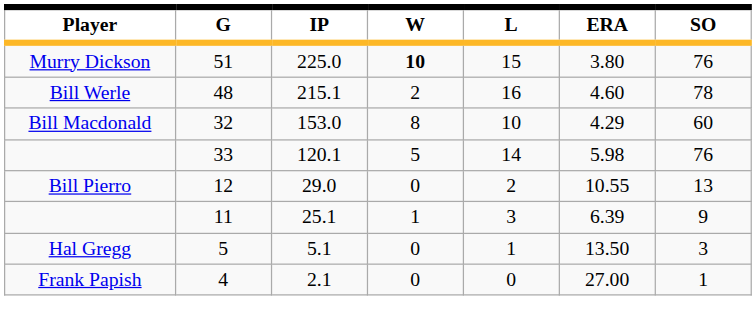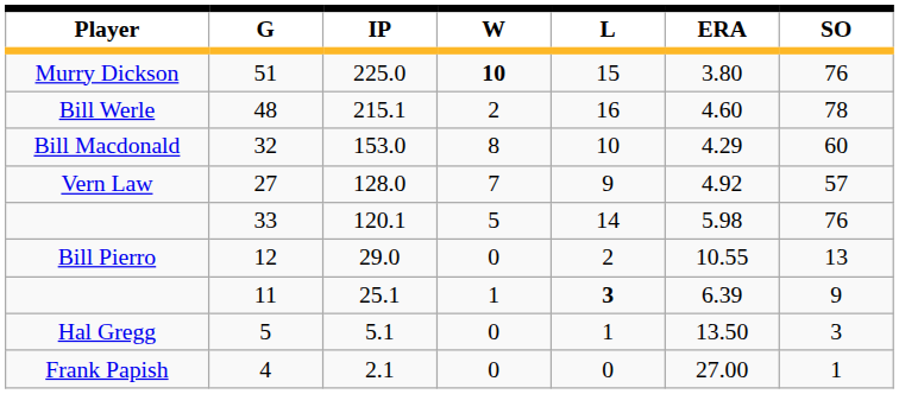 <table class="wikitable sortable">
 <tr>
 <th style="background:#FFFFFF; border-top:#000000 5px solid; border-bottom:#FDB827 5px solid;" width="16%">Player</th>
 <th style="background:#FFFFFF; border-top:#000000 5px solid; border-bottom:#FDB827 5px solid;" width="9%">G</th>
 <th style="background:#FFFFFF; border-top:#000000 5px solid; border-bottom:#FDB827 5px solid;" width="9%">IP</th>
 <th style="background:#FFFFFF; border-top:#000000 5px solid; border-bottom:#FDB827 5px solid;" width="9%">W</th>
 <th style="background:#FFFFFF; border-top:#000000 5px solid; border-bottom:#FDB827 5px solid;" width="9%">L</th>
 <th style="background:#FFFFFF; border-top:#000000 5px solid; border-bottom:#FDB827 5px solid;" width="9%">ERA</th>
 <th style="background:#FFFFFF; border-top:#000000 5px solid; border-bottom:#FDB827 5px solid;" width="9%">SO</th>
 </tr>
 <tr align="center">
 <td><a href='#'>Murry Dickson</a></td>
 <td>51</td>
 <td>225.0</td>
 <td><strong>10</strong></td>
 <td>15</td>
 <td>3.80</td>
 <td>76</td>
 </tr>
 <tr align="center">
 <td><a href='#'>Bill Werle</a></td>
 <td>48</td>
 <td>215.1</td>
 <td>2</td>
 <td>16</td>
 <td>4.60</td>
 <td>78</td>
 </tr>
 <tr align="center">
 <td><a href='#'>Bill Macdonald</a></td>
 <td>32</td>
 <td>153.0</td>
 <td>8</td>
 <td>10</td>
 <td>4.29</td>
 <td>60</td>
 </tr>
 <tr align="center">
+<td><a href='#'>Vern Law</a></td>
+<td>27</td>
+<td>128.0</td>
+<td>7</td>
+<td>9</td>
+<td>4.92</td>
+<td>57</td>
+</tr>
+<tr align="center">
 <td></td>
 <td>33</td>
 <td>120.1</td>
 <td>5</td>
 <td>14</td>
 <td>5.98</td>
 <td>76</td>
 </tr>
 <tr align="center">
 <td><a href='#'>Bill Pierro</a></td>
 <td>12</td>
 <td>29.0</td>
 <td>0</td>
 <td>2</td>
 <td>10.55</td>
 <td>13</td>
 </tr>
 <tr align="center">
 <td></td>
 <td>11</td>
 <td>25.1</td>
 <td>1</td>
-<td>3</td>
+<td><strong>3</strong></td>
 <td>6.39</td>
 <td>9</td>
 </tr>
 <tr align="center">
 <td><a href='#'>Hal Gregg</a></td>
 <td>5</td>
 <td>5.1</td>
 <td>0</td>
 <td>1</td>
 <td>13.50</td>
 <td>3</td>
 </tr>
 <tr align="center">
 <td><a href='#'>Frank Papish</a></td>
 <td>4</td>
 <td>2.1</td>
 <td>0</td>
 <td>0</td>
 <td>27.00</td>
 <td>1</td>
 </tr>
 </table>
